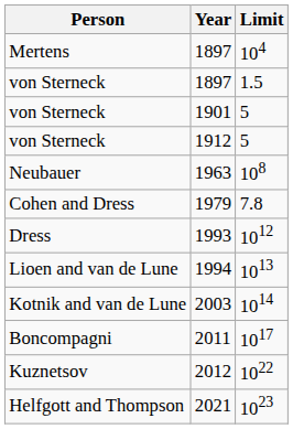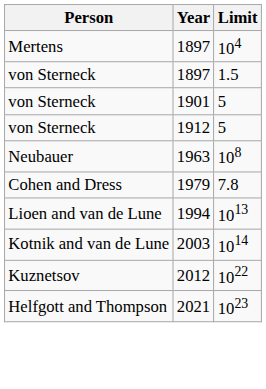 <table class="wikitable">
 <tr>
 <th>Person</th>
 <th>Year</th>
 <th>Limit</th>
 </tr>
 <tr>
 <td>Mertens</td>
 <td>1897</td>
 <td>10<sup>4</sup></td>
 </tr>
 <tr>
 <td>von Sterneck</td>
 <td>1897</td>
 <td>1.5</td>
 </tr>
 <tr>
 <td>von Sterneck</td>
 <td>1901</td>
 <td>5</td>
 </tr>
 <tr>
 <td>von Sterneck</td>
 <td>1912</td>
 <td>5</td>
 </tr>
 <tr>
 <td>Neubauer</td>
 <td>1963</td>
 <td>10<sup>8</sup></td>
 </tr>
 <tr>
 <td>Cohen and Dress</td>
 <td>1979</td>
 <td>7.8</td>
 </tr>
 <tr>
-<td>Dress</td>
-<td>1993</td>
-<td>10<sup>12</sup></td>
-</tr>
-<tr>
 <td>Lioen and van de Lune</td>
 <td>1994</td>
 <td>10<sup>13</sup></td>
 </tr>
 <tr>
 <td>Kotnik and van de Lune</td>
 <td>2003</td>
 <td>10<sup>14</sup></td>
-</tr>
-<tr>
-<td>Boncompagni</td>
-<td>2011</td>
-<td>10<sup>17</sup></td>
 </tr>
 <tr>
 <td>Kuznetsov</td>
 <td>2012</td>
 <td>10<sup>22</sup></td>
 </tr>
 <tr>
 <td>Helfgott and Thompson</td>
 <td>2021</td>
 <td>10<sup>23</sup></td>
 </tr>
 </table>
